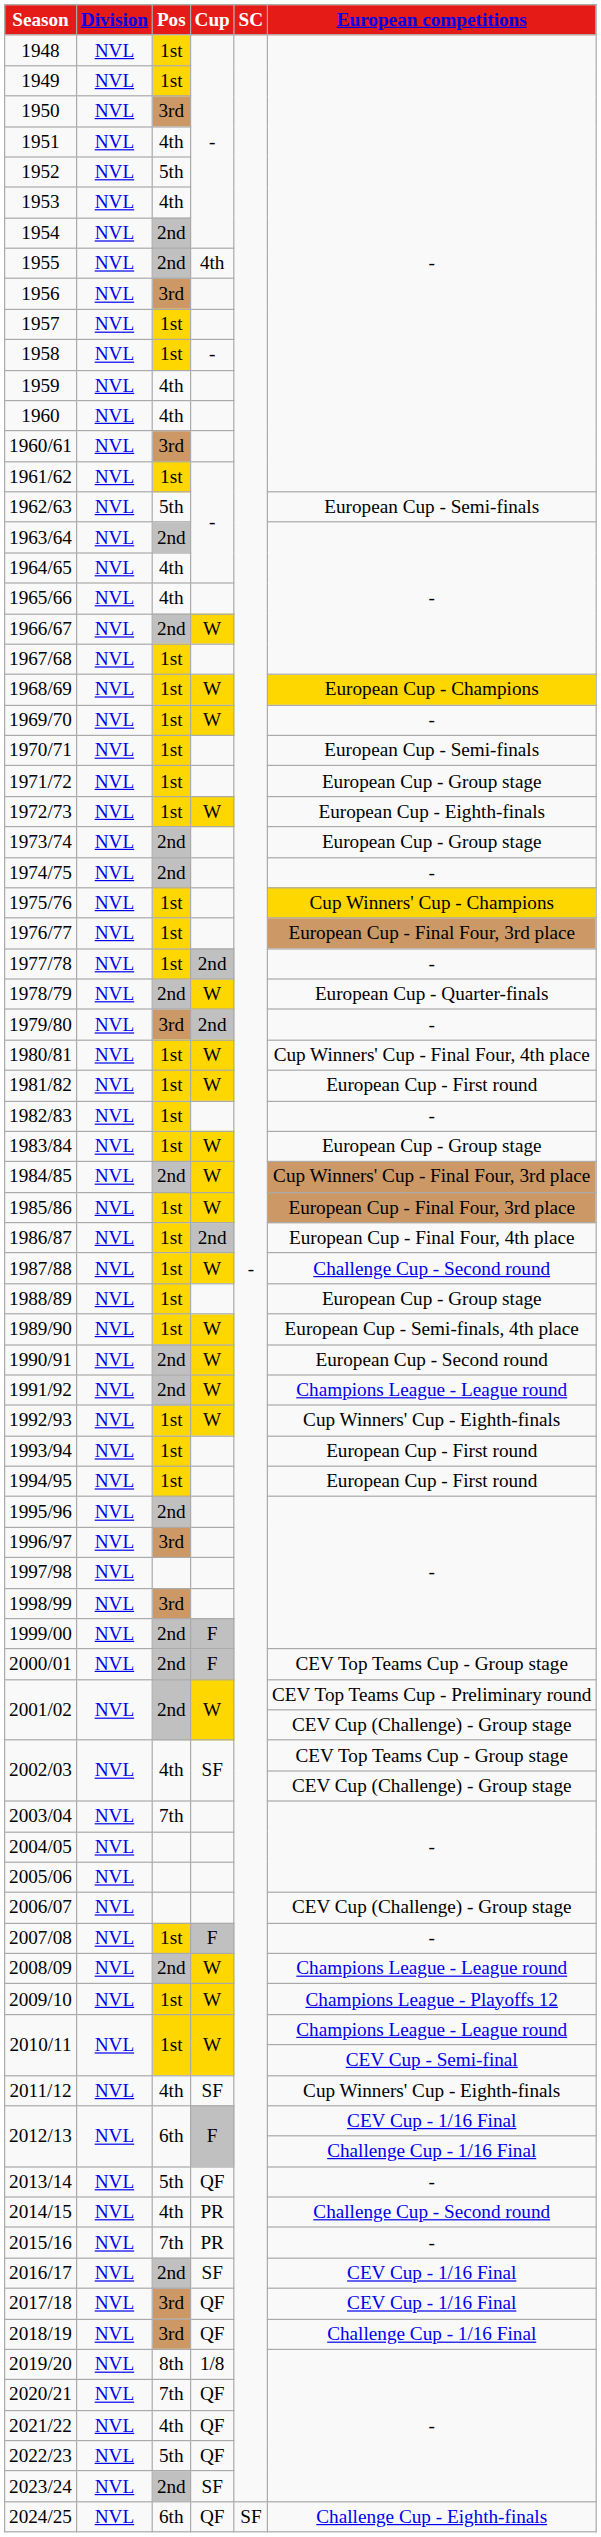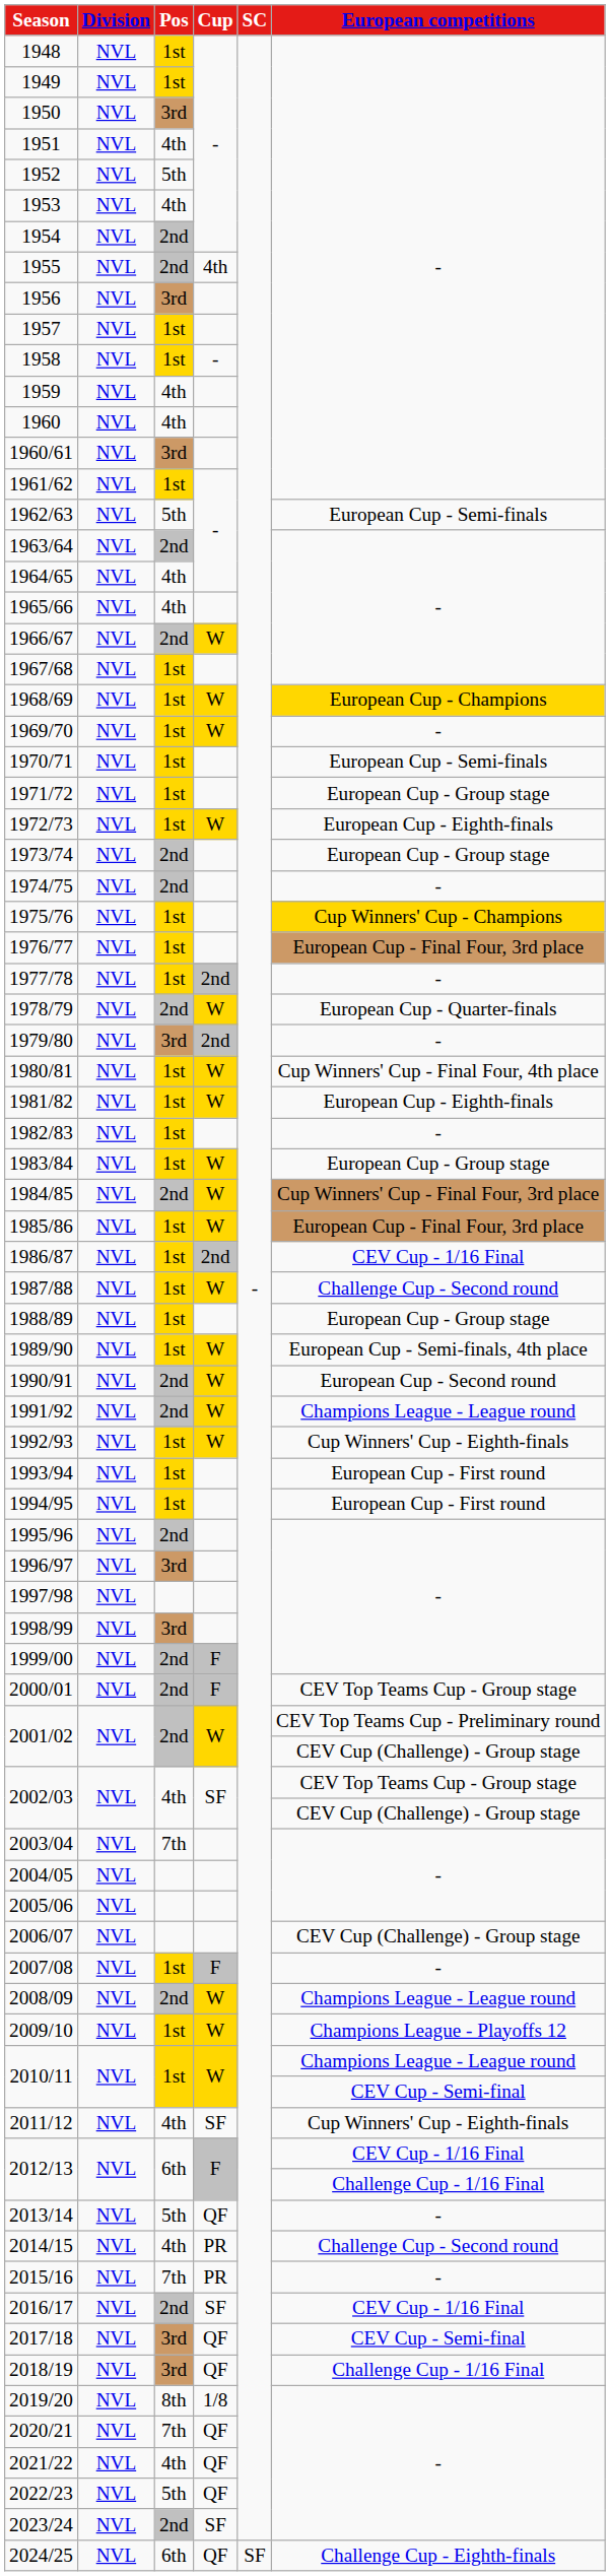 <table class="wikitable" style="text-align:center; font-size:100%">
 <tr>
 <th style="color:white; background:#E41B17;">Season</th>
 <th style="color:white; background:#E41B17;"><a href='#'>Division</a></th>
 <th style="color:white; background:#E41B17;">Pos</th>
 <th style="color:white; background:#E41B17;">Cup</th>
 <th style="color:white; background:#E41B17;">SC</th>
 <th style="color:white; background:#E41B17;"><a href='#'>European competitions</a></th>
 </tr>
 <tr>
 <td>1948</td>
 <td><a href='#'>NVL</a></td>
 <td bgcolor="gold">1st</td>
 <td rowspan="7">-</td>
 <td rowspan="81">-</td>
 <td rowspan="15">-</td>
 </tr>
 <tr>
 <td>1949</td>
 <td><a href='#'>NVL</a></td>
 <td bgcolor="gold">1st</td>
 </tr>
 <tr>
 <td>1950</td>
 <td><a href='#'>NVL</a></td>
 <td style="background:#cc9966">3rd</td>
 </tr>
 <tr>
 <td>1951</td>
 <td><a href='#'>NVL</a></td>
 <td>4th</td>
 </tr>
 <tr>
 <td>1952</td>
 <td><a href='#'>NVL</a></td>
 <td>5th</td>
 </tr>
 <tr>
 <td>1953</td>
 <td><a href='#'>NVL</a></td>
 <td>4th</td>
 </tr>
 <tr>
 <td>1954</td>
 <td><a href='#'>NVL</a></td>
 <td bgcolor="silver">2nd</td>
 </tr>
 <tr>
 <td>1955</td>
 <td><a href='#'>NVL</a></td>
 <td bgcolor="silver">2nd</td>
 <td>4th</td>
 </tr>
 <tr>
 <td>1956</td>
 <td><a href='#'>NVL</a></td>
 <td style="background:#cc9966">3rd</td>
 <td></td>
 </tr>
 <tr>
 <td>1957</td>
 <td><a href='#'>NVL</a></td>
 <td bgcolor="gold">1st</td>
 <td></td>
 </tr>
 <tr>
 <td>1958</td>
 <td><a href='#'>NVL</a></td>
 <td bgcolor="gold">1st</td>
 <td>-</td>
 </tr>
 <tr>
 <td>1959</td>
 <td><a href='#'>NVL</a></td>
 <td>4th</td>
 <td></td>
 </tr>
 <tr>
 <td>1960</td>
 <td><a href='#'>NVL</a></td>
 <td>4th</td>
 <td></td>
 </tr>
 <tr>
 <td>1960/61</td>
 <td><a href='#'>NVL</a></td>
 <td style="background:#cc9966">3rd</td>
 <td></td>
 </tr>
 <tr>
 <td>1961/62</td>
 <td><a href='#'>NVL</a></td>
 <td bgcolor="gold">1st</td>
 <td rowspan="4">-</td>
 </tr>
 <tr>
 <td>1962/63</td>
 <td><a href='#'>NVL</a></td>
 <td>5th</td>
 <td>European Cup - Semi-finals</td>
 </tr>
 <tr>
 <td>1963/64</td>
 <td><a href='#'>NVL</a></td>
 <td bgcolor="silver">2nd</td>
 <td rowspan="5">-</td>
 </tr>
 <tr>
 <td>1964/65</td>
 <td><a href='#'>NVL</a></td>
 <td>4th</td>
 </tr>
 <tr>
 <td>1965/66</td>
 <td><a href='#'>NVL</a></td>
 <td>4th</td>
 <td></td>
 </tr>
 <tr>
 <td>1966/67</td>
 <td><a href='#'>NVL</a></td>
 <td bgcolor="silver">2nd</td>
 <td bgcolor="gold">W</td>
 </tr>
 <tr>
 <td>1967/68</td>
 <td><a href='#'>NVL</a></td>
 <td bgcolor="gold">1st</td>
 <td></td>
 </tr>
 <tr>
 <td>1968/69</td>
 <td><a href='#'>NVL</a></td>
 <td bgcolor="gold">1st</td>
 <td bgcolor="gold">W</td>
 <td bgcolor="gold">European Cup - Champions</td>
 </tr>
 <tr>
 <td>1969/70</td>
 <td><a href='#'>NVL</a></td>
 <td bgcolor="gold">1st</td>
 <td bgcolor="gold">W</td>
 <td>-</td>
 </tr>
 <tr>
 <td>1970/71</td>
 <td><a href='#'>NVL</a></td>
 <td bgcolor="gold">1st</td>
 <td></td>
 <td>European Cup - Semi-finals</td>
 </tr>
 <tr>
 <td>1971/72</td>
 <td><a href='#'>NVL</a></td>
 <td bgcolor="gold">1st</td>
 <td></td>
 <td>European Cup - Group stage</td>
 </tr>
 <tr>
 <td>1972/73</td>
 <td><a href='#'>NVL</a></td>
 <td bgcolor="gold">1st</td>
 <td bgcolor="gold">W</td>
 <td>European Cup - Eighth-finals</td>
 </tr>
 <tr>
 <td>1973/74</td>
 <td><a href='#'>NVL</a></td>
 <td bgcolor="silver">2nd</td>
 <td></td>
 <td>European Cup - Group stage</td>
 </tr>
 <tr>
 <td>1974/75</td>
 <td><a href='#'>NVL</a></td>
 <td bgcolor="silver">2nd</td>
 <td></td>
 <td>-</td>
 </tr>
 <tr>
 <td>1975/76</td>
 <td><a href='#'>NVL</a></td>
 <td bgcolor="gold">1st</td>
 <td></td>
 <td bgcolor="gold">Cup Winners' Cup - Champions</td>
 </tr>
 <tr>
 <td>1976/77</td>
 <td><a href='#'>NVL</a></td>
 <td bgcolor="gold">1st</td>
 <td></td>
 <td style="background:#cc9966">European Cup - Final Four, 3rd place</td>
 </tr>
 <tr>
 <td>1977/78</td>
 <td><a href='#'>NVL</a></td>
 <td bgcolor="gold">1st</td>
 <td bgcolor="silver">2nd</td>
 <td>-</td>
 </tr>
 <tr>
 <td>1978/79</td>
 <td><a href='#'>NVL</a></td>
 <td bgcolor="silver">2nd</td>
 <td bgcolor="gold">W</td>
 <td>European Cup - Quarter-finals</td>
 </tr>
 <tr>
 <td>1979/80</td>
 <td><a href='#'>NVL</a></td>
 <td style="background:#cc9966">3rd</td>
 <td bgcolor="silver">2nd</td>
 <td>-</td>
 </tr>
 <tr>
 <td>1980/81</td>
 <td><a href='#'>NVL</a></td>
 <td bgcolor="gold">1st</td>
 <td bgcolor="gold">W</td>
 <td>Cup Winners' Cup - Final Four, 4th place</td>
 </tr>
 <tr>
 <td>1981/82</td>
 <td><a href='#'>NVL</a></td>
 <td bgcolor="gold">1st</td>
 <td bgcolor="gold">W</td>
-<td>European Cup - First round</td>
+<td>European Cup - Eighth-finals</td>
 </tr>
 <tr>
 <td>1982/83</td>
 <td><a href='#'>NVL</a></td>
 <td bgcolor="gold">1st</td>
 <td></td>
 <td>-</td>
 </tr>
 <tr>
 <td>1983/84</td>
 <td><a href='#'>NVL</a></td>
 <td bgcolor="gold">1st</td>
 <td bgcolor="gold">W</td>
 <td>European Cup - Group stage</td>
 </tr>
 <tr>
 <td>1984/85</td>
 <td><a href='#'>NVL</a></td>
 <td bgcolor="silver">2nd</td>
 <td bgcolor="gold">W</td>
 <td style="background:#cc9966">Cup Winners' Cup - Final Four, 3rd place</td>
 </tr>
 <tr>
 <td>1985/86</td>
 <td><a href='#'>NVL</a></td>
 <td bgcolor="gold">1st</td>
 <td bgcolor="gold">W</td>
 <td style="background:#cc9966">European Cup - Final Four, 3rd place</td>
 </tr>
 <tr>
 <td>1986/87</td>
 <td><a href='#'>NVL</a></td>
 <td bgcolor="gold">1st</td>
 <td bgcolor="silver">2nd</td>
-<td>European Cup - Final Four, 4th place</td>
+<td><a href='#'>CEV Cup - 1/16 Final</a></td>
 </tr>
 <tr>
 <td>1987/88</td>
 <td><a href='#'>NVL</a></td>
 <td bgcolor="gold">1st</td>
 <td bgcolor="gold">W</td>
 <td><a href='#'>Challenge Cup - Second round</a></td>
 </tr>
 <tr>
 <td>1988/89</td>
 <td><a href='#'>NVL</a></td>
 <td bgcolor="gold">1st</td>
 <td></td>
 <td>European Cup - Group stage</td>
 </tr>
 <tr>
 <td>1989/90</td>
 <td><a href='#'>NVL</a></td>
 <td bgcolor="gold">1st</td>
 <td bgcolor="gold">W</td>
 <td>European Cup - Semi-finals, 4th place</td>
 </tr>
 <tr>
 <td>1990/91</td>
 <td><a href='#'>NVL</a></td>
 <td bgcolor="silver">2nd</td>
 <td bgcolor="gold">W</td>
 <td>European Cup - Second round</td>
 </tr>
 <tr>
 <td>1991/92</td>
 <td><a href='#'>NVL</a></td>
 <td bgcolor="silver">2nd</td>
 <td bgcolor="gold">W</td>
 <td><a href='#'>Champions League - League round</a></td>
 </tr>
 <tr>
 <td>1992/93</td>
 <td><a href='#'>NVL</a></td>
 <td bgcolor="gold">1st</td>
 <td bgcolor="gold">W</td>
 <td>Cup Winners' Cup - Eighth-finals</td>
 </tr>
 <tr>
 <td>1993/94</td>
 <td><a href='#'>NVL</a></td>
 <td bgcolor="gold">1st</td>
 <td></td>
 <td>European Cup - First round</td>
 </tr>
 <tr>
 <td>1994/95</td>
 <td><a href='#'>NVL</a></td>
 <td bgcolor="gold">1st</td>
 <td></td>
 <td>European Cup - First round</td>
 </tr>
 <tr>
 <td>1995/96</td>
 <td><a href='#'>NVL</a></td>
 <td bgcolor="silver">2nd</td>
 <td></td>
 <td rowspan="5">-</td>
 </tr>
 <tr>
 <td>1996/97</td>
 <td><a href='#'>NVL</a></td>
 <td style="background:#cc9966">3rd</td>
 <td></td>
 </tr>
 <tr>
 <td>1997/98</td>
 <td><a href='#'>NVL</a></td>
 <td></td>
 <td></td>
 </tr>
 <tr>
 <td>1998/99</td>
 <td><a href='#'>NVL</a></td>
 <td style="background:#cc9966">3rd</td>
 <td></td>
 </tr>
 <tr>
 <td>1999/00</td>
 <td><a href='#'>NVL</a></td>
 <td bgcolor="silver">2nd</td>
 <td bgcolor="silver">F</td>
 </tr>
 <tr>
 <td>2000/01</td>
 <td><a href='#'>NVL</a></td>
 <td bgcolor="silver">2nd</td>
 <td bgcolor="silver">F</td>
 <td>CEV Top Teams Cup - Group stage</td>
 </tr>
 <tr>
 <td rowspan="2">2001/02</td>
 <td rowspan="2"><a href='#'>NVL</a></td>
 <td rowspan="2" bgcolor="silver">2nd</td>
 <td rowspan="2" bgcolor="gold">W</td>
 <td>CEV Top Teams Cup - Preliminary round</td>
 </tr>
 <tr>
 <td>CEV Cup (Challenge) - Group stage</td>
 </tr>
 <tr>
 <td rowspan="2">2002/03</td>
 <td rowspan="2"><a href='#'>NVL</a></td>
 <td rowspan="2">4th</td>
 <td rowspan="2">SF</td>
 <td>CEV Top Teams Cup - Group stage</td>
 </tr>
 <tr>
 <td>CEV Cup (Challenge) - Group stage</td>
 </tr>
 <tr>
 <td>2003/04</td>
 <td><a href='#'>NVL</a></td>
 <td>7th</td>
 <td></td>
 <td rowspan="3">-</td>
 </tr>
 <tr>
 <td>2004/05</td>
 <td><a href='#'>NVL</a></td>
 <td></td>
 <td></td>
 </tr>
 <tr>
 <td>2005/06</td>
 <td><a href='#'>NVL</a></td>
 <td></td>
 <td></td>
 </tr>
 <tr>
 <td>2006/07</td>
 <td><a href='#'>NVL</a></td>
 <td></td>
 <td></td>
 <td>CEV Cup (Challenge) - Group stage</td>
 </tr>
 <tr>
 <td>2007/08</td>
 <td><a href='#'>NVL</a></td>
 <td bgcolor="gold">1st</td>
 <td bgcolor="silver">F</td>
 <td>-</td>
 </tr>
 <tr>
 <td>2008/09</td>
 <td><a href='#'>NVL</a></td>
 <td bgcolor="silver">2nd</td>
 <td bgcolor="gold">W</td>
 <td><a href='#'>Champions League - League round</a></td>
 </tr>
 <tr>
 <td>2009/10</td>
 <td><a href='#'>NVL</a></td>
 <td bgcolor="gold">1st</td>
 <td bgcolor="gold">W</td>
 <td><a href='#'>Champions League - Playoffs 12</a></td>
 </tr>
 <tr>
 <td rowspan="2">2010/11</td>
 <td rowspan="2"><a href='#'>NVL</a></td>
 <td rowspan="2" bgcolor="gold">1st</td>
 <td rowspan="2" bgcolor="gold">W</td>
 <td><a href='#'>Champions League - League round</a></td>
 </tr>
 <tr>
 <td><a href='#'>CEV Cup - Semi-final</a></td>
 </tr>
 <tr>
 <td>2011/12</td>
 <td><a href='#'>NVL</a></td>
 <td>4th</td>
 <td>SF</td>
 <td>Cup Winners' Cup - Eighth-finals</td>
 </tr>
 <tr>
 <td rowspan="2">2012/13</td>
 <td rowspan="2"><a href='#'>NVL</a></td>
 <td rowspan="2">6th</td>
 <td rowspan="2" bgcolor="silver">F</td>
 <td><a href='#'>CEV Cup - 1/16 Final</a></td>
 </tr>
 <tr>
 <td><a href='#'>Challenge Cup - 1/16 Final</a></td>
 </tr>
 <tr>
 <td>2013/14</td>
 <td><a href='#'>NVL</a></td>
 <td>5th</td>
 <td>QF</td>
 <td>-</td>
 </tr>
 <tr>
 <td>2014/15</td>
 <td><a href='#'>NVL</a></td>
 <td>4th</td>
 <td>PR</td>
 <td><a href='#'>Challenge Cup - Second round</a></td>
 </tr>
 <tr>
 <td>2015/16</td>
 <td><a href='#'>NVL</a></td>
 <td>7th</td>
 <td>PR</td>
 <td>-</td>
 </tr>
 <tr>
 <td>2016/17</td>
 <td><a href='#'>NVL</a></td>
 <td bgcolor="silver">2nd</td>
 <td>SF</td>
 <td><a href='#'>CEV Cup - 1/16 Final</a></td>
 </tr>
 <tr>
 <td>2017/18</td>
 <td><a href='#'>NVL</a></td>
 <td style="background:#cc9966">3rd</td>
 <td>QF</td>
-<td><a href='#'>CEV Cup - 1/16 Final</a></td>
+<td><a href='#'>CEV Cup - Semi-final</a></td>
 </tr>
 <tr>
 <td>2018/19</td>
 <td><a href='#'>NVL</a></td>
 <td style="background:#cc9966">3rd</td>
 <td>QF</td>
 <td><a href='#'>Challenge Cup - 1/16 Final</a></td>
 </tr>
 <tr>
 <td>2019/20</td>
 <td><a href='#'>NVL</a></td>
 <td>8th</td>
 <td>1/8</td>
 <td rowspan="5">-</td>
 </tr>
 <tr>
 <td>2020/21</td>
 <td><a href='#'>NVL</a></td>
 <td>7th</td>
 <td>QF</td>
 </tr>
 <tr>
 <td>2021/22</td>
 <td><a href='#'>NVL</a></td>
 <td>4th</td>
 <td>QF</td>
 </tr>
 <tr>
 <td>2022/23</td>
 <td><a href='#'>NVL</a></td>
 <td>5th</td>
 <td>QF</td>
 </tr>
 <tr>
 <td>2023/24</td>
 <td><a href='#'>NVL</a></td>
 <td bgcolor="silver">2nd</td>
 <td>SF</td>
 </tr>
 <tr>
 <td>2024/25</td>
 <td><a href='#'>NVL</a></td>
 <td>6th</td>
 <td>QF</td>
 <td>SF</td>
 <td><a href='#'>Challenge Cup - Eighth-finals</a></td>
 </tr>
 </table>
